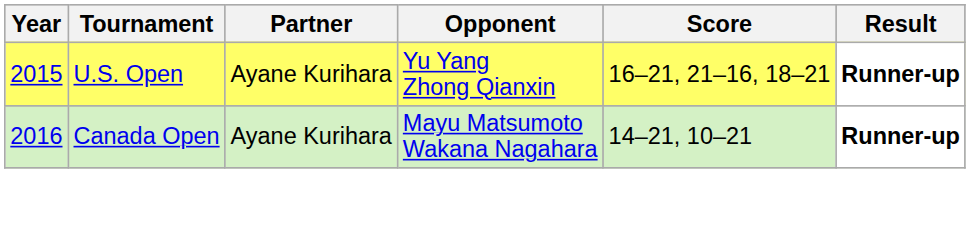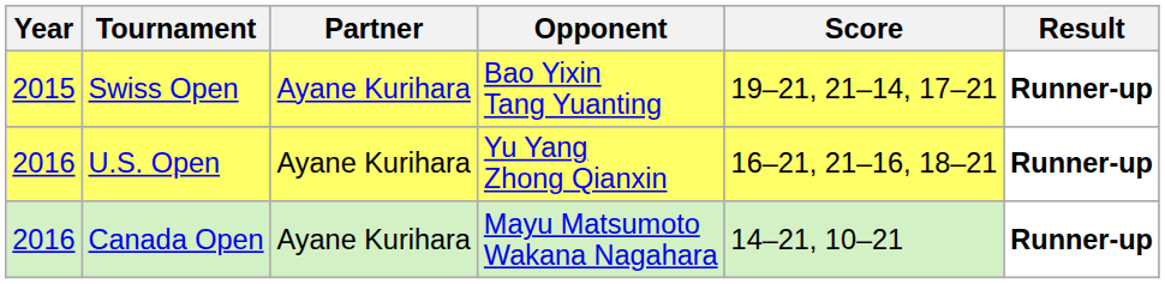 <table class="sortable wikitable" style="font-size: 90%;">
 <tr>
 <th>Year</th>
 <th>Tournament</th>
 <th>Partner</th>
 <th>Opponent</th>
 <th>Score</th>
 <th>Result</th>
 </tr>
 <tr style="background:#FFFF67">
 <td align="center"><a href='#'>2015</a></td>
+<td align="left"><a href='#'>Swiss Open</a></td>
+<td align="left"> <a href='#'>Ayane Kurihara</a></td>
+<td align="left"> <a href='#'>Bao Yixin</a><br> <a href='#'>Tang Yuanting</a></td>
+<td align="left">19–21, 21–14, 17–21</td>
+<td style="text-align:left; background:white"> <strong>Runner-up</strong></td>
+</tr>
+<tr style="background:#FFFF67">
+<td align="center"><a href='#'>2016</a></td>
 <td align="left"><a href='#'>U.S. Open</a></td>
 <td align="left"> Ayane Kurihara</td>
 <td align="left"> <a href='#'>Yu Yang</a><br> <a href='#'>Zhong Qianxin</a></td>
 <td align="left">16–21, 21–16, 18–21</td>
 <td style="text-align:left; background:white"> <strong>Runner-up</strong></td>
 </tr>
 <tr style="background:#D4F1C5">
 <td align="center"><a href='#'>2016</a></td>
 <td align="left"><a href='#'>Canada Open</a></td>
 <td align="left"> Ayane Kurihara</td>
 <td align="left"> <a href='#'>Mayu Matsumoto</a><br> <a href='#'>Wakana Nagahara</a></td>
 <td align="left">14–21, 10–21</td>
 <td style="text-align:left; background:white"> <strong>Runner-up</strong></td>
 </tr>
 </table>
